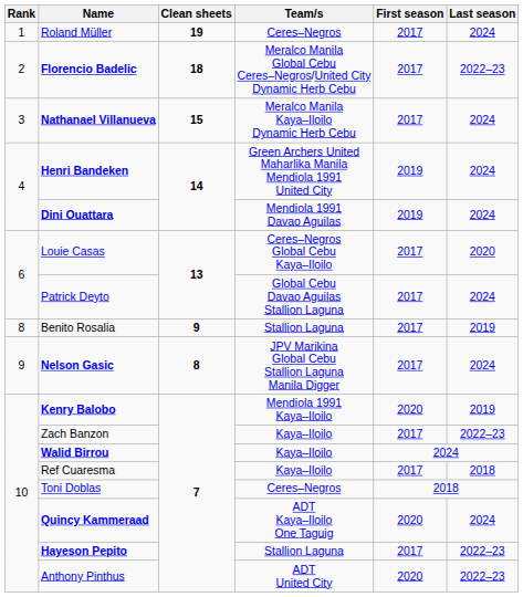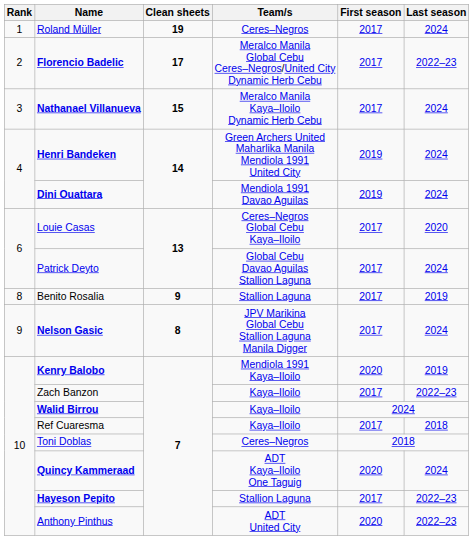 <table class="wikitable sortable nowrap" style="text-align: center">
 <tr>
 <th>Rank</th>
 <th>Name</th>
 <th>Clean sheets</th>
 <th>Team/s</th>
 <th>First season</th>
 <th>Last season</th>
 </tr>
 <tr>
 <td>1</td>
 <td style="text-align:left"> <a href='#'>Roland Müller</a></td>
 <td><strong>19</strong></td>
 <td><a href='#'>Ceres–Negros</a></td>
 <td><a href='#'>2017</a></td>
 <td><a href='#'>2024</a></td>
 </tr>
 <tr>
 <td>2</td>
 <td style="text-align:left"> <strong><a href='#'>Florencio Badelic</a></strong></td>
-<td><strong>18</strong></td>
+<td><strong>17</strong></td>
 <td><a href='#'>Meralco Manila</a><br><a href='#'>Global Cebu</a><br><a href='#'>Ceres–Negros</a>/<a href='#'>United City</a><br><a href='#'>Dynamic Herb Cebu</a></td>
 <td><a href='#'>2017</a></td>
 <td><a href='#'>2022–23</a></td>
 </tr>
 <tr>
 <td>3</td>
 <td style="text-align:left"> <strong><a href='#'>Nathanael Villanueva</a></strong></td>
 <td><strong>15</strong></td>
 <td><a href='#'>Meralco Manila</a><br><a href='#'>Kaya–Iloilo</a><br><a href='#'>Dynamic Herb Cebu</a></td>
 <td><a href='#'>2017</a></td>
 <td><a href='#'>2024</a></td>
 </tr>
 <tr>
 <td rowspan="2">4</td>
 <td style="text-align:left"> <strong><a href='#'>Henri Bandeken</a></strong></td>
 <td rowspan="2"><strong>14</strong></td>
 <td><a href='#'>Green Archers United</a><br><a href='#'>Maharlika Manila</a><br><a href='#'>Mendiola 1991</a><br><a href='#'>United City</a></td>
 <td><a href='#'>2019</a></td>
 <td><a href='#'>2024</a></td>
 </tr>
 <tr>
 <td style="text-align:left"> <strong><a href='#'>Dini Ouattara</a></strong></td>
 <td><a href='#'>Mendiola 1991</a><br><a href='#'>Davao Aguilas</a></td>
 <td><a href='#'>2019</a></td>
 <td><a href='#'>2024</a></td>
 </tr>
 <tr>
 <td rowspan="2">6</td>
 <td style="text-align:left"> <a href='#'>Louie Casas</a></td>
 <td rowspan="2"><strong>13</strong></td>
 <td><a href='#'>Ceres–Negros</a><br><a href='#'>Global Cebu</a><br><a href='#'>Kaya–Iloilo</a></td>
 <td><a href='#'>2017</a></td>
 <td><a href='#'>2020</a></td>
 </tr>
 <tr>
 <td style="text-align:left"> <a href='#'>Patrick Deyto</a></td>
 <td><a href='#'>Global Cebu</a><br><a href='#'>Davao Aguilas</a><br><a href='#'>Stallion Laguna</a></td>
 <td><a href='#'>2017</a></td>
 <td><a href='#'>2024</a></td>
 </tr>
 <tr>
 <td>8</td>
 <td style="text-align:left"> Benito Rosalia</td>
 <td><strong>9</strong></td>
 <td><a href='#'>Stallion Laguna</a></td>
 <td><a href='#'>2017</a></td>
 <td><a href='#'>2019</a></td>
 </tr>
 <tr>
 <td>9</td>
 <td style="text-align:left"> <strong><a href='#'>Nelson Gasic</a></strong></td>
 <td><strong>8</strong></td>
 <td><a href='#'>JPV Marikina</a><br><a href='#'>Global Cebu</a><br><a href='#'>Stallion Laguna</a><br><a href='#'>Manila Digger</a></td>
 <td><a href='#'>2017</a></td>
 <td><a href='#'>2024</a></td>
 </tr>
 <tr>
 <td rowspan="8">10</td>
 <td style="text-align:left"> <strong><a href='#'>Kenry Balobo</a></strong></td>
 <td rowspan="8"><strong>7</strong></td>
 <td><a href='#'>Mendiola 1991</a><br><a href='#'>Kaya–Iloilo</a></td>
 <td><a href='#'>2020</a></td>
 <td><a href='#'>2019</a></td>
 </tr>
 <tr>
 <td style="text-align:left"> Zach Banzon</td>
 <td><a href='#'>Kaya–Iloilo</a></td>
 <td><a href='#'>2017</a></td>
 <td><a href='#'>2022–23</a></td>
 </tr>
 <tr>
 <td style="text-align:left"> <strong><a href='#'>Walid Birrou</a></strong></td>
 <td><a href='#'>Kaya–Iloilo</a></td>
 <td colspan="2"><a href='#'>2024</a></td>
 </tr>
 <tr>
 <td style="text-align:left"> Ref Cuaresma</td>
 <td><a href='#'>Kaya–Iloilo</a></td>
 <td><a href='#'>2017</a></td>
 <td><a href='#'>2018</a></td>
 </tr>
 <tr>
 <td style="text-align:left"> <a href='#'>Toni Doblas</a></td>
 <td><a href='#'>Ceres–Negros</a></td>
 <td colspan="2"><a href='#'>2018</a></td>
 </tr>
 <tr>
 <td style="text-align:left"> <strong><a href='#'>Quincy Kammeraad</a></strong></td>
 <td><a href='#'>ADT</a><br><a href='#'>Kaya–Iloilo</a><br><a href='#'>One Taguig</a></td>
 <td><a href='#'>2020</a></td>
 <td><a href='#'>2024</a></td>
 </tr>
 <tr>
 <td style="text-align:left"> <strong><a href='#'>Hayeson Pepito</a></strong></td>
 <td><a href='#'>Stallion Laguna</a></td>
 <td><a href='#'>2017</a></td>
 <td><a href='#'>2022–23</a></td>
 </tr>
 <tr>
 <td style="text-align:left"> <a href='#'>Anthony Pinthus</a></td>
 <td><a href='#'>ADT</a><br><a href='#'>United City</a></td>
 <td><a href='#'>2020</a></td>
 <td><a href='#'>2022–23</a></td>
 </tr>
 </table>
